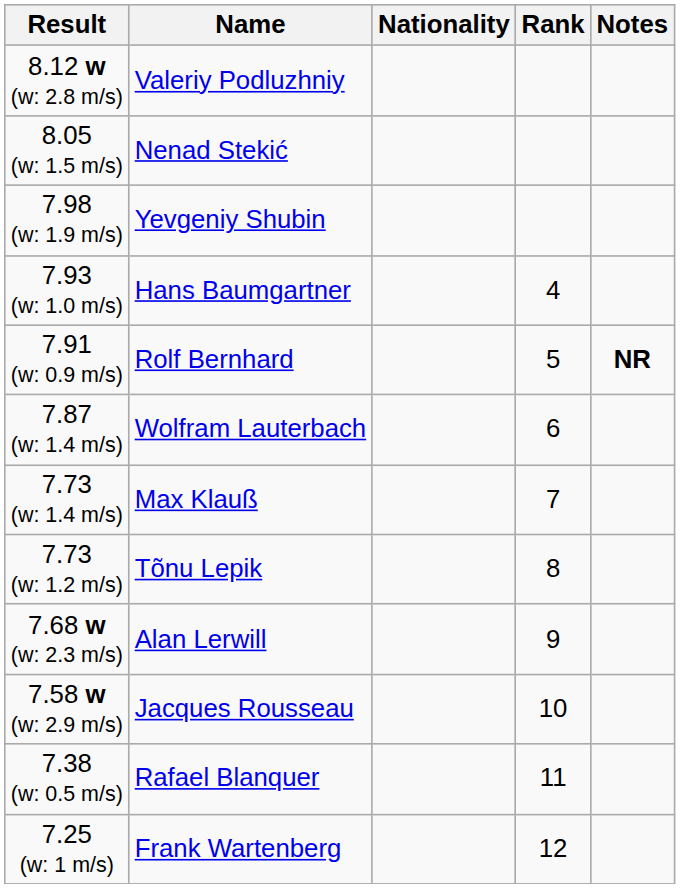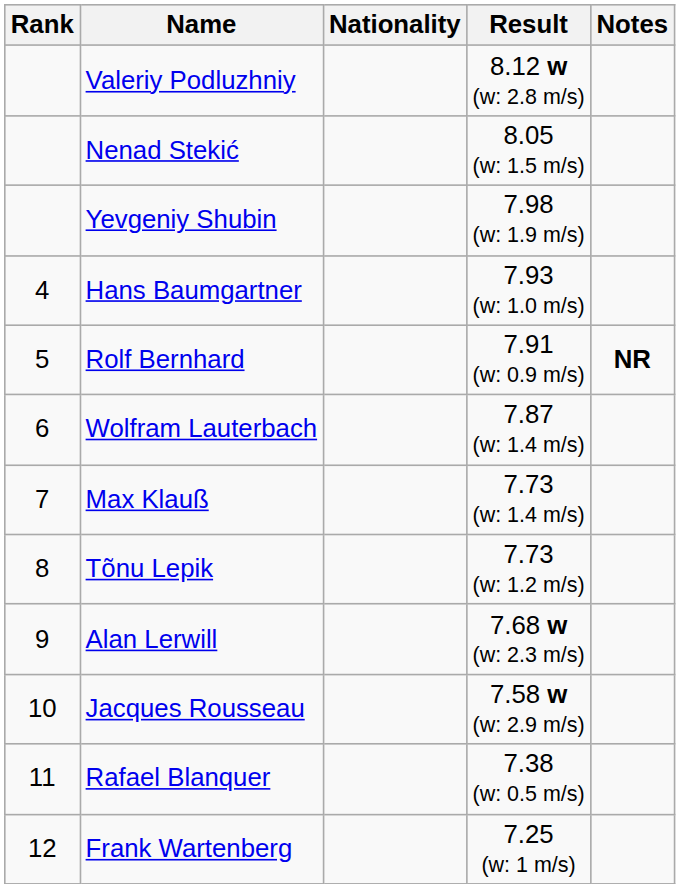 <table class="wikitable sortable" style="text-align:center">
 <tr>
-<th>Result</th>
+<th>Rank</th>
 <th>Name</th>
 <th>Nationality</th>
-<th>Rank</th>
+<th>Result</th>
 <th>Notes</th>
 </tr>
 <tr>
-<td>8.12 <strong>w</strong><br><small>(w: 2.8 m/s)</small></td>
+<td></td>
 <td align=left><a href='#'>Valeriy Podluzhniy</a></td>
 <td align=left></td>
-<td></td>
+<td>8.12 <strong>w</strong><br><small>(w: 2.8 m/s)</small></td>
 <td></td>
 </tr>
 <tr>
-<td>8.05<br><small>(w: 1.5 m/s)</small></td>
+<td></td>
 <td align=left><a href='#'>Nenad Stekić</a></td>
 <td align=left></td>
-<td></td>
+<td>8.05<br><small>(w: 1.5 m/s)</small></td>
 <td></td>
 </tr>
 <tr>
-<td>7.98<br><small>(w: 1.9 m/s)</small></td>
+<td></td>
 <td align=left><a href='#'>Yevgeniy Shubin</a></td>
 <td align=left></td>
-<td></td>
+<td>7.98<br><small>(w: 1.9 m/s)</small></td>
 <td></td>
 </tr>
 <tr>
-<td>7.93<br><small>(w: 1.0 m/s)</small></td>
+<td>4</td>
 <td align=left><a href='#'>Hans Baumgartner</a></td>
 <td align=left></td>
-<td>4</td>
+<td>7.93<br><small>(w: 1.0 m/s)</small></td>
 <td></td>
 </tr>
 <tr>
-<td>7.91<br><small>(w: 0.9 m/s)</small></td>
+<td>5</td>
 <td align=left><a href='#'>Rolf Bernhard</a></td>
 <td align=left></td>
-<td>5</td>
+<td>7.91<br><small>(w: 0.9 m/s)</small></td>
 <td><strong>NR</strong></td>
 </tr>
 <tr>
-<td>7.87<br><small>(w: 1.4 m/s)</small></td>
+<td>6</td>
 <td align=left><a href='#'>Wolfram Lauterbach</a></td>
 <td align=left></td>
-<td>6</td>
+<td>7.87<br><small>(w: 1.4 m/s)</small></td>
 <td></td>
 </tr>
 <tr>
-<td>7.73<br><small>(w: 1.4 m/s)</small></td>
+<td>7</td>
 <td align=left><a href='#'>Max Klauß</a></td>
 <td align=left></td>
-<td>7</td>
+<td>7.73<br><small>(w: 1.4 m/s)</small></td>
 <td></td>
 </tr>
 <tr>
-<td>7.73<br><small>(w: 1.2 m/s)</small></td>
+<td>8</td>
 <td align=left><a href='#'>Tõnu Lepik</a></td>
 <td align=left></td>
-<td>8</td>
+<td>7.73<br><small>(w: 1.2 m/s)</small></td>
 <td></td>
 </tr>
 <tr>
-<td>7.68 <strong>w</strong><br><small>(w: 2.3 m/s)</small></td>
+<td>9</td>
 <td align=left><a href='#'>Alan Lerwill</a></td>
 <td align=left></td>
-<td>9</td>
+<td>7.68 <strong>w</strong><br><small>(w: 2.3 m/s)</small></td>
 <td></td>
 </tr>
 <tr>
-<td>7.58 <strong>w</strong><br><small>(w: 2.9 m/s)</small></td>
+<td>10</td>
 <td align=left><a href='#'>Jacques Rousseau</a></td>
 <td align=left></td>
-<td>10</td>
+<td>7.58 <strong>w</strong><br><small>(w: 2.9 m/s)</small></td>
 <td></td>
 </tr>
 <tr>
-<td>7.38<br><small>(w: 0.5 m/s)</small></td>
+<td>11</td>
 <td align=left><a href='#'>Rafael Blanquer</a></td>
 <td align=left></td>
-<td>11</td>
+<td>7.38<br><small>(w: 0.5 m/s)</small></td>
 <td></td>
 </tr>
 <tr>
-<td>7.25<br><small>(w: 1 m/s)</small></td>
+<td>12</td>
 <td align=left><a href='#'>Frank Wartenberg</a></td>
 <td align=left></td>
-<td>12</td>
+<td>7.25<br><small>(w: 1 m/s)</small></td>
 <td></td>
 </tr>
 </table>
